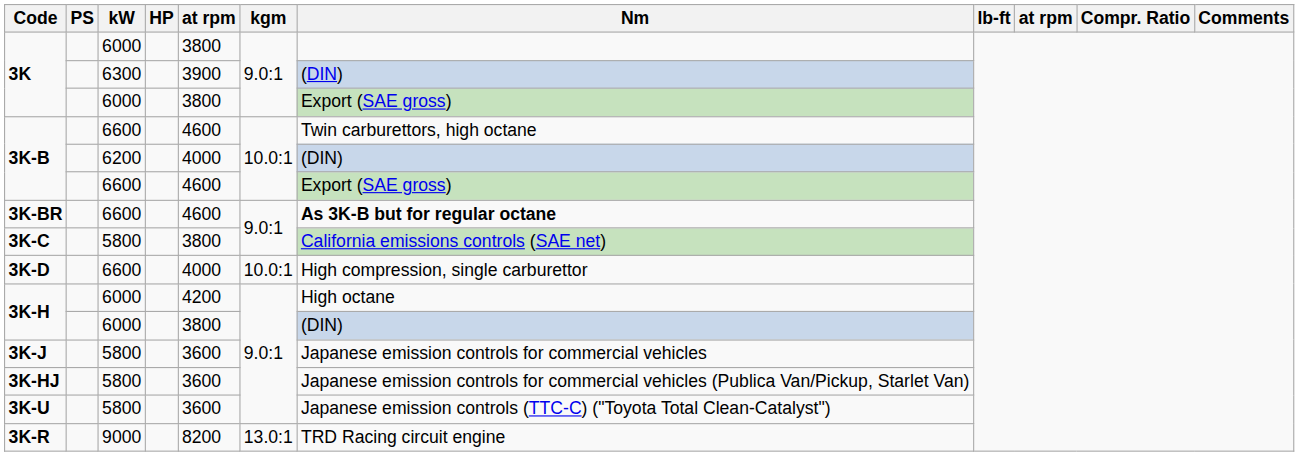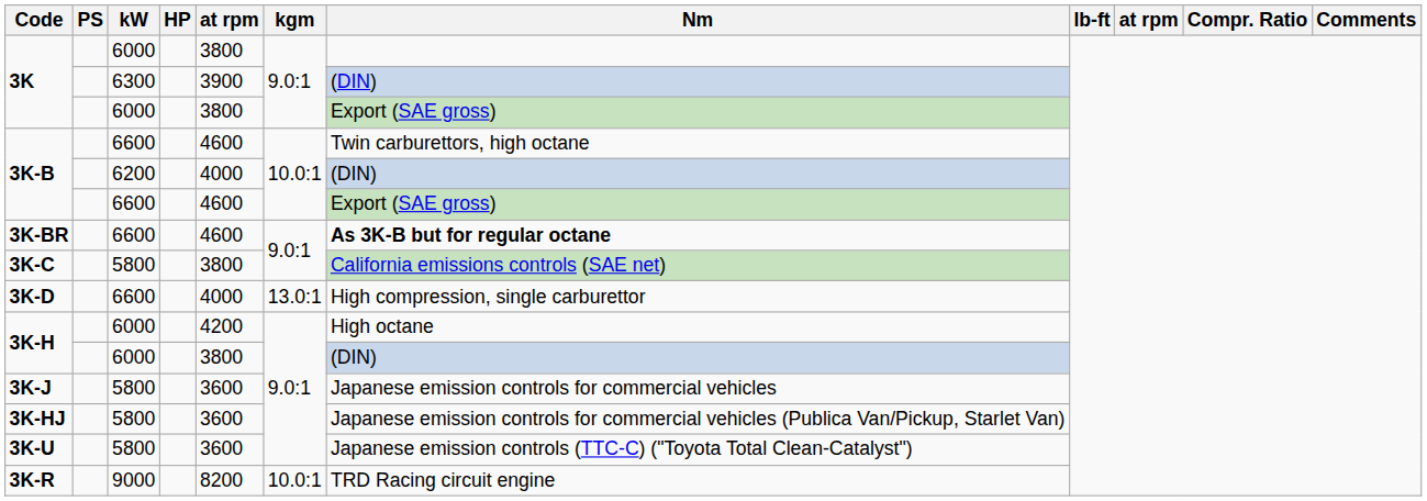 <table class="wikitable">
 <tr>
 <th>Code</th>
 <th>PS</th>
 <th>kW</th>
 <th>HP</th>
 <th>at rpm</th>
 <th>kgm</th>
 <th>Nm</th>
 <th>lb-ft</th>
 <th>at rpm</th>
 <th>Compr. Ratio</th>
 <th>Comments</th>
 </tr>
 <tr>
 <td rowspan="3"><strong>3K</strong></td>
 <td></td>
 <td>6000</td>
 <td></td>
 <td>3800</td>
 <td rowspan="3">9.0:1</td>
 <td></td>
 </tr>
 <tr>
 <td></td>
 <td>6300</td>
 <td></td>
 <td>3900</td>
 <td style="background-color:#C8D7EA">(<a href='#'>DIN</a>)</td>
 </tr>
 <tr>
 <td></td>
 <td>6000</td>
 <td></td>
 <td>3800</td>
 <td style="background-color:#C6E2BE">Export (<a href='#'>SAE gross</a>)</td>
 </tr>
 <tr>
 <td rowspan="3"><strong>3K-B</strong></td>
 <td></td>
 <td>6600</td>
 <td></td>
 <td>4600</td>
 <td rowspan="3">10.0:1</td>
 <td>Twin carburettors, high octane</td>
 </tr>
 <tr>
 <td></td>
 <td>6200</td>
 <td></td>
 <td>4000</td>
 <td style="background-color:#C8D7EA">(DIN)</td>
 </tr>
 <tr>
 <td></td>
 <td>6600</td>
 <td></td>
 <td>4600</td>
 <td style="background-color:#C6E2BE">Export (<a href='#'>SAE gross</a>)</td>
 </tr>
 <tr>
 <td><strong>3K-BR</strong></td>
 <td></td>
 <td>6600</td>
 <td></td>
 <td>4600</td>
 <td rowspan="2">9.0:1</td>
 <td><strong>As 3K-B but for regular octane</strong></td>
 </tr>
 <tr>
 <td><strong>3K-C</strong></td>
 <td></td>
 <td>5800</td>
 <td></td>
 <td>3800</td>
 <td style="background-color:#C6E2BE"><a href='#'>California emissions controls</a> (<a href='#'>SAE net</a>)</td>
 </tr>
 <tr>
 <td><strong>3K-D</strong></td>
 <td></td>
 <td>6600</td>
 <td></td>
 <td>4000</td>
-<td>10.0:1</td>
+<td>13.0:1</td>
 <td>High compression, single carburettor</td>
 </tr>
 <tr>
 <td rowspan="2"><strong>3K-H</strong></td>
 <td></td>
 <td>6000</td>
 <td></td>
 <td>4200</td>
 <td rowspan="5">9.0:1</td>
 <td>High octane</td>
 </tr>
 <tr>
 <td></td>
 <td>6000</td>
 <td></td>
 <td>3800</td>
 <td style="background-color:#C8D7EA">(DIN)</td>
 </tr>
 <tr>
 <td><strong>3K-J</strong></td>
 <td></td>
 <td>5800</td>
 <td></td>
 <td>3600</td>
 <td>Japanese emission controls for commercial vehicles</td>
 </tr>
 <tr>
 <td><strong>3K-HJ</strong></td>
 <td></td>
 <td>5800</td>
 <td></td>
 <td>3600</td>
 <td>Japanese emission controls for commercial vehicles (Publica Van/Pickup, Starlet Van)</td>
 </tr>
 <tr>
 <td><strong>3K-U</strong></td>
 <td></td>
 <td>5800</td>
 <td></td>
 <td>3600</td>
 <td>Japanese emission controls (<a href='#'>TTC-C</a>) ("Toyota Total Clean-Catalyst")</td>
 </tr>
 <tr>
 <td><strong>3K-R</strong></td>
 <td></td>
 <td>9000</td>
 <td></td>
 <td>8200</td>
-<td>13.0:1</td>
+<td>10.0:1</td>
 <td>TRD Racing circuit engine</td>
 </tr>
 </table>
